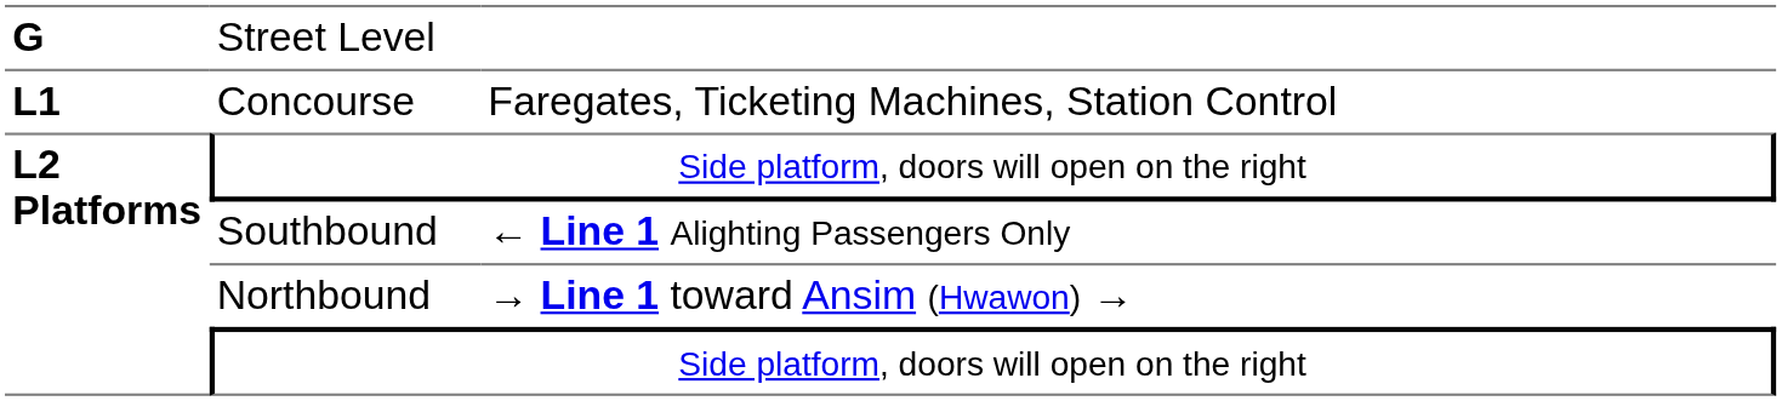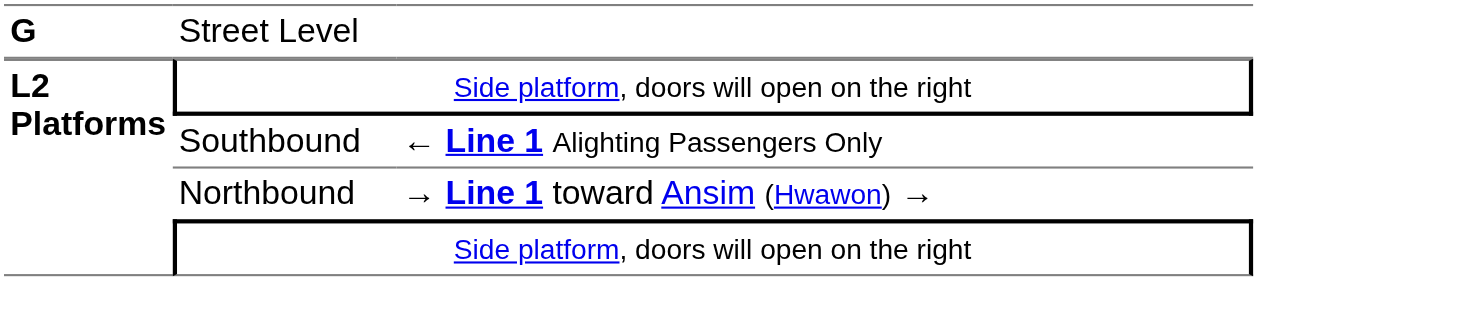 <table table border=0 cellspacing=0 cellpadding=3>
 <tr>
 <td style="border-top:solid 1px gray;border-bottom:solid 1px gray;" width=50 valign=top><strong>G</strong></td>
 <td style="border-top:solid 1px gray;border-bottom:solid 1px gray;" width=100 valign=top>Street Level</td>
 <td style="border-top:solid 1px gray;border-bottom:solid 1px gray;" width=400 valign=top></td>
-</tr>
-<tr>
-<td style="border-bottom:solid 0 gray;" width=50 valign=top><strong>L1</strong></td>
-<td style="border-bottom:solid 0 gray;" width=100 valign=top>Concourse</td>
-<td style="border-bottom:solid 0 gray;" width=500 valign=top>Faregates, Ticketing Machines, Station Control</td>
 </tr>
 <tr>
 <td style="border-top:solid 1px gray;border-bottom:solid 1px gray;" rowspan=4 valign=top><strong>L2<br>Platforms</strong></td>
 <td style="border-top:solid 1px gray;border-right:solid 2px black;border-left:solid 2px black;border-bottom:solid 2px black;text-align:center;" colspan=2><small><a href='#'>Side platform</a>, doors will open on the right</small></td>
 </tr>
 <tr>
 <td style="border-bottom:solid 1px gray;">Southbound</td>
 <td style="border-bottom:solid 1px gray;">← <a href='#'><span><span><strong>Line 1</strong></span></span></a> <small>Alighting Passengers Only</small></td>
 </tr>
 <tr>
 <td>Northbound</td>
 <td><span>→</span> <a href='#'><span><span><strong>Line 1</strong></span></span></a> toward <a href='#'>Ansim</a> <small>(<a href='#'>Hwawon</a>)</small> →</td>
 </tr>
 <tr>
 <td style="border-top:solid 2px black;border-right:solid 2px black;border-left:solid 2px black;border-bottom:solid 1px gray;text-align:center;" colspan=2><small><a href='#'>Side platform</a>, doors will open on the right</small></td>
 </tr>
 </table>
